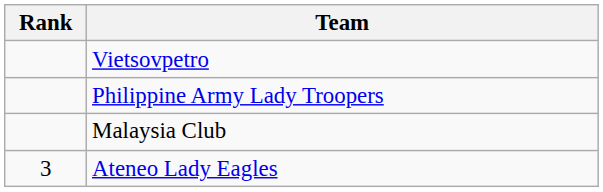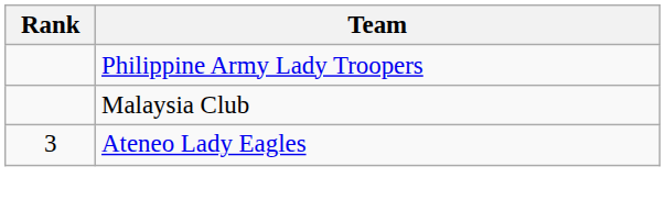 <table class="wikitable" style="text-align: center;">
 <tr>
 <th width=50>Rank</th>
 <th width=350>Team</th>
-</tr>
-<tr>
-<td></td>
-<td align="left"> <a href='#'>Vietsovpetro</a></td>
 </tr>
 <tr>
 <td></td>
 <td align="left"> <a href='#'>Philippine Army Lady Troopers</a></td>
 </tr>
 <tr>
 <td></td>
 <td align="left"> Malaysia Club</td>
 </tr>
 <tr>
 <td>3</td>
 <td align="left"> <a href='#'>Ateneo Lady Eagles</a></td>
 </tr>
 </table>
